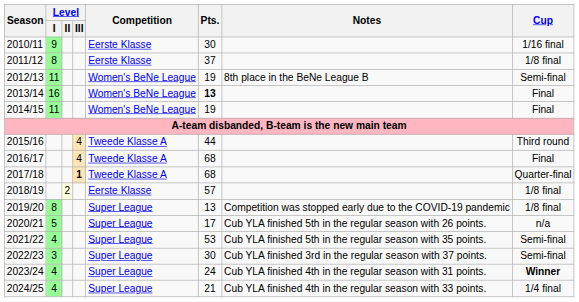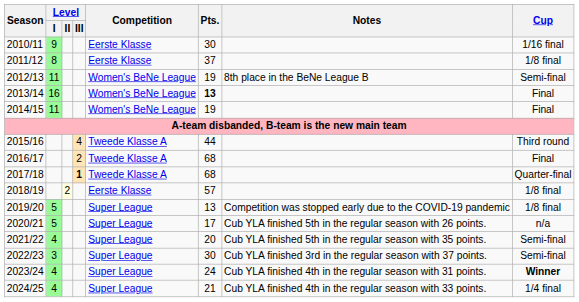 <table class="wikitable">
 <tr>
 <th rowspan="2">Season</th>
 <th colspan="3"><a href='#'>Level</a></th>
 <th rowspan="2">Competition</th>
 <th rowspan="2">Pts.</th>
 <th rowspan="2">Notes</th>
 <th rowspan="2"><a href='#'>Cup</a></th>
 </tr>
 <tr>
 <th>I</th>
 <th>II</th>
 <th>III</th>
 </tr>
 <tr>
 <td>2010/11</td>
 <td bgcolor="#98fb98" align="center">9</td>
 <td></td>
 <td></td>
 <td><a href='#'>Eerste Klasse</a></td>
 <td align="center">30</td>
 <td></td>
 <td align="center">1/16 final</td>
 </tr>
 <tr>
 <td>2011/12</td>
 <td bgcolor="#98fb98" align="center">8</td>
 <td></td>
 <td></td>
 <td><a href='#'>Eerste Klasse</a></td>
 <td align="center">37</td>
 <td></td>
 <td align="center">1/8 final</td>
 </tr>
 <tr>
 <td>2012/13</td>
 <td bgcolor="#98fb98" align="center">11</td>
 <td></td>
 <td></td>
 <td><a href='#'>Women's BeNe League</a></td>
 <td align="center">19</td>
 <td>8th place in the BeNe League B</td>
 <td align="center">Semi-final</td>
 </tr>
 <tr>
 <td>2013/14</td>
 <td bgcolor="#98fb98" align="center">16</td>
 <td></td>
 <td></td>
 <td><a href='#'>Women's BeNe League</a></td>
 <td align="center"><strong>13</strong></td>
 <td></td>
 <td align="center">Final</td>
 </tr>
 <tr>
 <td>2014/15</td>
 <td bgcolor="#98fb98" align="center">11</td>
 <td></td>
 <td></td>
 <td><a href='#'>Women's BeNe League</a></td>
 <td align="center">19</td>
 <td></td>
 <td align="center">Final</td>
 </tr>
 <tr>
 <td colspan="8" bgcolor="#ffb6c1" align="center"><strong>A-team disbanded, B-team is the new main team</strong></td>
 </tr>
 <tr>
 <td>2015/16</td>
 <td></td>
 <td></td>
 <td bgcolor="#ffe4b5" align="center">4</td>
 <td><a href='#'>Tweede Klasse A</a></td>
 <td align="center">44</td>
 <td></td>
 <td align="center">Third round</td>
 </tr>
 <tr>
 <td>2016/17</td>
 <td></td>
 <td></td>
-<td bgcolor="#ffe4b5" align="center">4</td>
+<td bgcolor="#ffe4b5" align="center">2</td>
 <td><a href='#'>Tweede Klasse A</a></td>
 <td align="center">68</td>
 <td></td>
 <td align="center">Final</td>
 </tr>
 <tr>
 <td>2017/18</td>
 <td></td>
 <td></td>
 <td bgcolor="#ffe4b5" align="center"><strong>1</strong></td>
 <td><a href='#'>Tweede Klasse A</a></td>
 <td align="center">68</td>
 <td></td>
 <td align="center">Quarter-final</td>
 </tr>
 <tr>
 <td>2018/19</td>
 <td></td>
 <td bgcolor="#ffffe0" align="center">2</td>
 <td></td>
 <td><a href='#'>Eerste Klasse</a></td>
 <td align="center">57</td>
 <td></td>
 <td align="center">1/8 final</td>
 </tr>
 <tr>
 <td>2019/20</td>
-<td bgcolor="#98fb98" align="center">8</td>
+<td bgcolor="#98fb98" align="center">5</td>
 <td></td>
 <td></td>
 <td><a href='#'>Super League</a></td>
 <td align="center">13</td>
 <td>Competition was stopped early due to the COVID-19 pandemic</td>
 <td align="center">1/8 final</td>
 </tr>
 <tr>
 <td>2020/21</td>
 <td bgcolor="#98fb98" align="center">5</td>
 <td></td>
 <td></td>
 <td><a href='#'>Super League</a></td>
 <td align="center">17</td>
 <td>Cub YLA finished 5th in the regular season with 26 points.</td>
 <td align="center">n/a</td>
 </tr>
 <tr>
 <td>2021/22</td>
 <td bgcolor="#98fb98" align="center">4</td>
 <td></td>
 <td></td>
 <td><a href='#'>Super League</a></td>
-<td align="center">53</td>
+<td align="center">20</td>
 <td>Cub YLA finished 5th in the regular season with 35 points.</td>
 <td align="center">Semi-final</td>
 </tr>
 <tr>
 <td>2022/23</td>
 <td bgcolor="#98fb98" align="center">3</td>
 <td></td>
 <td></td>
 <td><a href='#'>Super League</a></td>
 <td align="center">30</td>
 <td>Cub YLA finished 3rd in the regular season with 37 points.</td>
 <td align="center">Semi-final</td>
 </tr>
 <tr>
 <td>2023/24</td>
 <td bgcolor="#98fb98" align="center">4</td>
 <td></td>
 <td></td>
 <td><a href='#'>Super League</a></td>
 <td align="center">24</td>
 <td>Cub YLA finished 4th in the regular season with 31 points.</td>
 <td align="center"><strong>Winner</strong></td>
 </tr>
 <tr>
 <td>2024/25</td>
 <td bgcolor="#98fb98" align="center">4</td>
 <td></td>
 <td></td>
 <td><a href='#'>Super League</a></td>
 <td align="center">21</td>
 <td>Cub YLA finished 4th in the regular season with 33 points.</td>
 <td align="center">1/4 final</td>
 </tr>
 </table>
